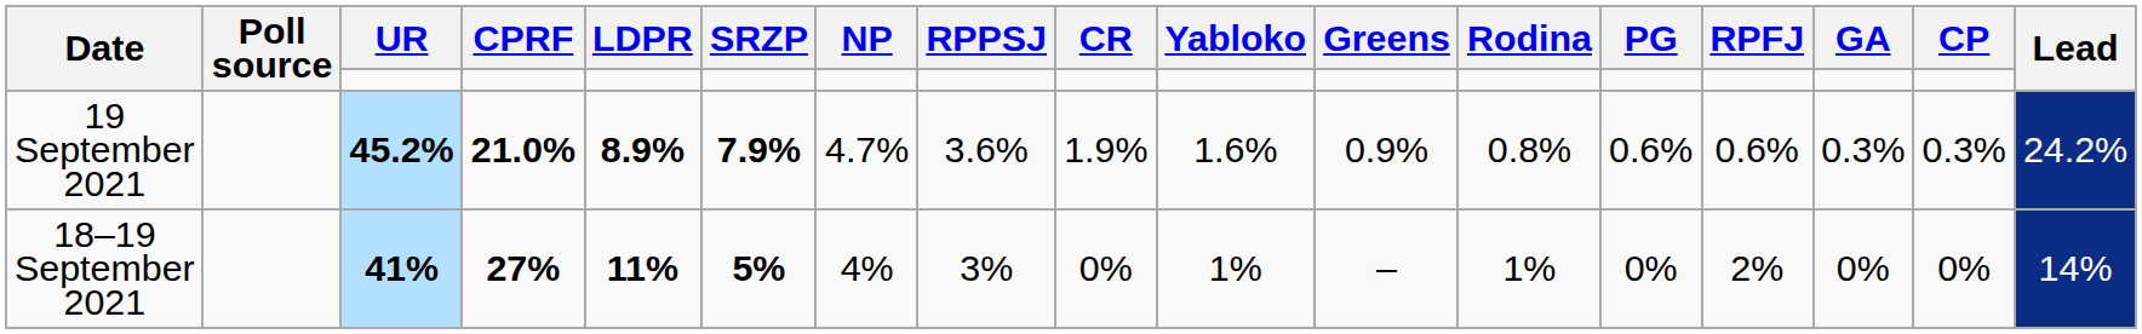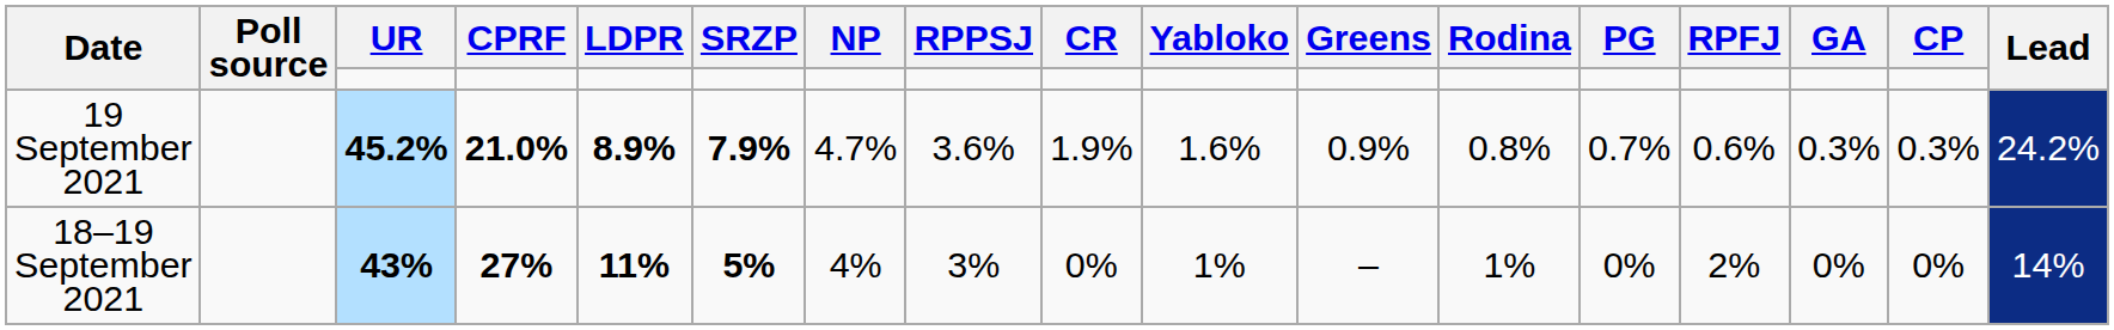 <table class=wikitable style="font-size:95%; line-height:14px; text-align:center">
 <tr>
 <th rowspan=2>Date</th>
 <th rowspan=2>Poll source</th>
 <th style=width:50px><a href='#'>UR</a></th>
 <th style=width:50px><a href='#'>CPRF</a></th>
 <th style=width:50px><a href='#'>LDPR</a></th>
 <th =width:50px><a href='#'>SRZP</a></th>
 <th style=width:50px><a href='#'>NP</a></th>
 <th style=width:50px><a href='#'>RPPSJ</a></th>
 <th style=width:50px><a href='#'>CR</a></th>
 <th style=width:50px><a href='#'>Yabloko</a></th>
 <th style=width:50px><a href='#'>Greens</a></th>
 <th style=width:50px><a href='#'>Rodina</a></th>
 <th style=width:50px><a href='#'>PG</a></th>
 <th style="width:50px;"><a href='#'>RPFJ</a></th>
 <th style="width:50px;"><a href='#'>GA</a></th>
 <th style=width:50px><a href='#'>CP</a></th>
 <th style="width:50px;" rowspan="2">Lead</th>
 </tr>
 <tr>
 <td bgcolor=></td>
 <td bgcolor=></td>
 <td bgcolor=></td>
 <td bgcolor=></td>
 <td bgcolor=></td>
 <td bgcolor=></td>
 <td bgcolor=></td>
 <td bgcolor=></td>
 <td bgcolor=></td>
 <td bgcolor=></td>
 <td bgcolor=></td>
 <td bgcolor=></td>
 <td bgcolor=></td>
 <td bgcolor=></td>
 </tr>
 <tr>
 <td>19 September 2021</td>
 <td></td>
 <td style="background:#B3E0FF"><strong>45.2%</strong></td>
 <td><strong>21.0%</strong></td>
 <td><strong>8.9%</strong></td>
 <td><strong>7.9%</strong></td>
 <td>4.7%</td>
 <td>3.6%</td>
 <td>1.9%</td>
 <td>1.6%</td>
 <td>0.9%</td>
 <td>0.8%</td>
-<td>0.6%</td>
+<td>0.7%</td>
 <td>0.6%</td>
 <td>0.3%</td>
 <td>0.3%</td>
 <td style="background:#0C2C84; color:white;">24.2%</td>
 </tr>
 <tr>
 <td>18–19 September 2021</td>
 <td></td>
-<td style="background:#B3E0FF"><strong>41%</strong></td>
+<td style="background:#B3E0FF"><strong>43%</strong></td>
 <td><strong>27%</strong></td>
 <td><strong>11%</strong></td>
 <td><strong>5%</strong></td>
 <td>4%</td>
 <td>3%</td>
 <td>0%</td>
 <td>1%</td>
 <td>–</td>
 <td>1%</td>
 <td>0%</td>
 <td>2%</td>
 <td>0%</td>
 <td>0%</td>
 <td style="background:#0C2C84; color:white;">14%</td>
 </tr>
 </table>
